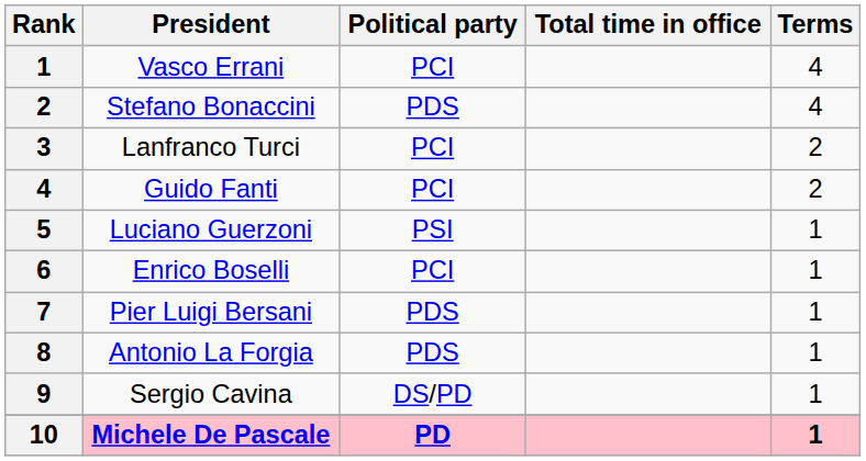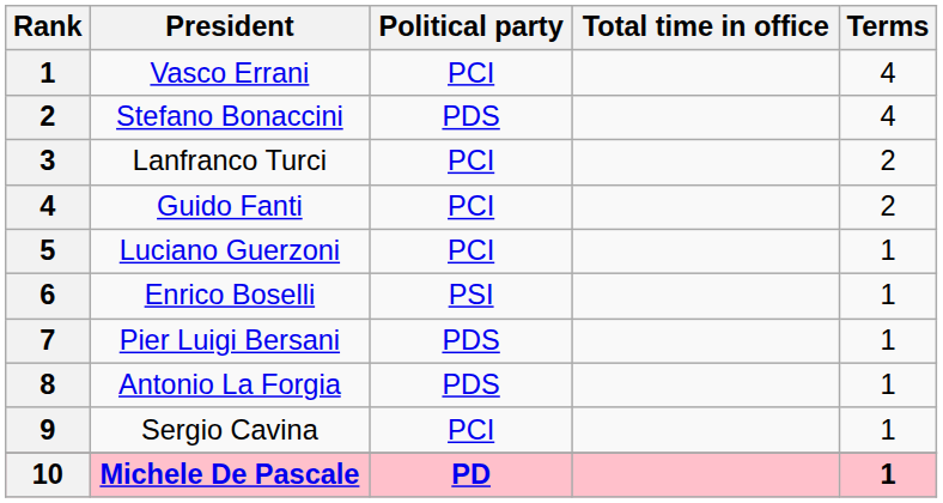 <table class="wikitable" style="text-align:center; width:60%; border:1px #AAAAFF solid">
 <tr>
 <th>Rank</th>
 <th>President</th>
 <th>Political party</th>
 <th>Total time in office</th>
 <th>Terms</th>
 </tr>
 <tr>
 <th>1</th>
 <td><a href='#'>Vasco Errani</a></td>
 <td><a href='#'>PCI</a></td>
 <td></td>
 <td>4</td>
 </tr>
 <tr>
 <th>2</th>
 <td><a href='#'>Stefano Bonaccini</a></td>
 <td><a href='#'>PDS</a></td>
 <td></td>
 <td>4</td>
 </tr>
 <tr>
 <th>3</th>
 <td>Lanfranco Turci</td>
 <td><a href='#'>PCI</a></td>
 <td></td>
 <td>2</td>
 </tr>
 <tr>
 <th>4</th>
 <td><a href='#'>Guido Fanti</a></td>
 <td><a href='#'>PCI</a></td>
 <td></td>
 <td>2</td>
 </tr>
 <tr>
 <th>5</th>
 <td><a href='#'>Luciano Guerzoni</a></td>
-<td><a href='#'>PSI</a></td>
+<td><a href='#'>PCI</a></td>
 <td></td>
 <td>1</td>
 </tr>
 <tr>
 <th>6</th>
 <td><a href='#'>Enrico Boselli</a></td>
-<td><a href='#'>PCI</a></td>
+<td><a href='#'>PSI</a></td>
 <td></td>
 <td>1</td>
 </tr>
 <tr>
 <th>7</th>
 <td><a href='#'>Pier Luigi Bersani</a></td>
 <td><a href='#'>PDS</a></td>
 <td></td>
 <td>1</td>
 </tr>
 <tr>
 <th>8</th>
 <td><a href='#'>Antonio La Forgia</a></td>
 <td><a href='#'>PDS</a></td>
 <td></td>
 <td>1</td>
 </tr>
 <tr>
 <th>9</th>
 <td>Sergio Cavina</td>
-<td><a href='#'>DS</a>/<a href='#'>PD</a></td>
+<td><a href='#'>PCI</a></td>
 <td></td>
 <td>1</td>
 </tr>
 <tr>
 </tr>
 <tr bgcolor="pink">
 <th>10</th>
 <td><strong><a href='#'>Michele De Pascale</a></strong></td>
 <td><strong><a href='#'>PD</a></strong></td>
 <td><strong></strong></td>
 <td><strong>1</strong></td>
 </tr>
 </table>
